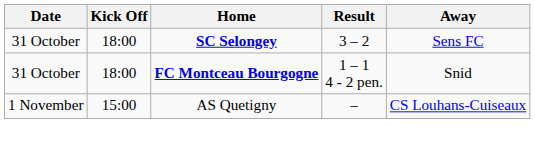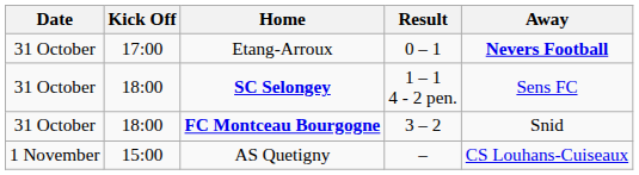 <table class="wikitable" style="text-align: center">
 <tr>
 <th scope="col">Date</th>
 <th scope="col">Kick Off</th>
 <th scope="col">Home</th>
 <th scope="col">Result</th>
 <th scope="col">Away</th>
 </tr>
 <tr>
 <td>31 October</td>
+<td>17:00</td>
+<td>Etang-Arroux</td>
+<td>0 – 1</td>
+<td><strong><a href='#'>Nevers Football</a></strong></td>
+</tr>
+<tr>
+<td>31 October</td>
 <td>18:00</td>
 <td><strong><a href='#'>SC Selongey</a></strong></td>
-<td>3 – 2</td>
+<td>1 – 1 <br> 4 - 2 pen.</td>
 <td><a href='#'>Sens FC</a></td>
 </tr>
 <tr>
 <td>31 October</td>
 <td>18:00</td>
 <td><strong><a href='#'>FC Montceau Bourgogne</a></strong></td>
-<td>1 – 1 <br> 4 - 2 pen.</td>
+<td>3 – 2</td>
 <td>Snid</td>
 </tr>
 <tr>
 <td>1 November</td>
 <td>15:00</td>
 <td>AS Quetigny</td>
 <td>–</td>
 <td><a href='#'>CS Louhans-Cuiseaux</a></td>
 </tr>
 </table>
